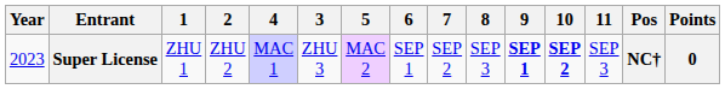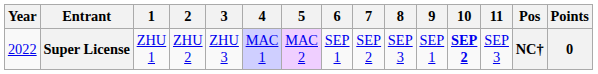 <table class="wikitable" style="text-align:center; font-size:90%">
 <tr>
 <th>Year</th>
 <th>Entrant</th>
 <th>1</th>
 <th>2</th>
+<th>3</th>
 <th>4</th>
-<th>3</th>
 <th>5</th>
 <th>6</th>
 <th>7</th>
 <th>8</th>
 <th>9</th>
 <th>10</th>
 <th>11</th>
 <th>Pos</th>
 <th>Points</th>
 </tr>
 <tr>
-<td><a href='#'>2023</a></td>
+<td><a href='#'>2022</a></td>
 <th>Super License</th>
 <td><a href='#'>ZHU<br>1</a></td>
 <td><a href='#'>ZHU<br>2</a></td>
+<td><a href='#'>ZHU<br>3</a></td>
 <td style="background:#CFCFFF;"><a href='#'>MAC<br>1</a><br></td>
-<td><a href='#'>ZHU<br>3</a></td>
 <td style="background:#EFCFFF;"><a href='#'>MAC<br>2</a><br></td>
 <td><a href='#'>SEP<br>1</a></td>
 <td><a href='#'>SEP<br>2</a></td>
 <td><a href='#'>SEP<br>3</a></td>
-<td><strong><a href='#'>SEP<br>1</a></strong></td>
+<td><a href='#'>SEP<br>1</a></td>
 <td><strong><a href='#'>SEP<br>2</a></strong></td>
 <td><a href='#'>SEP<br>3</a></td>
 <th>NC†</th>
 <th>0</th>
 </tr>
 </table>
